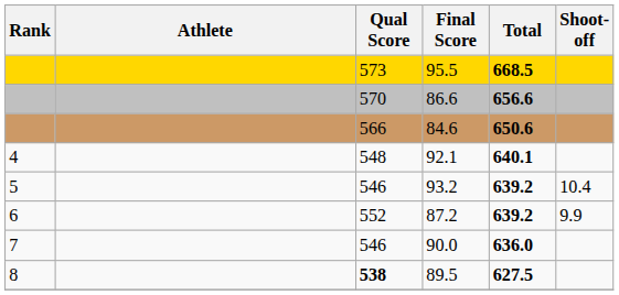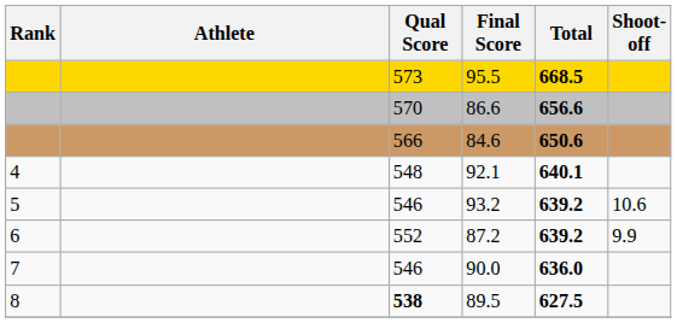 <table class="wikitable" style="font-size:95%" style="width:35em;" style="text-align:center">
 <tr>
 <th>Rank</th>
 <th width=250>Athlete</th>
 <th width=50>Qual Score</th>
 <th width=50>Final Score</th>
 <th width=50>Total</th>
 <th width=40>Shoot-off</th>
 </tr>
 <tr bgcolor=gold>
 <td></td>
 <td align=left></td>
 <td>573</td>
 <td>95.5</td>
 <td><strong>668.5</strong></td>
 <td></td>
 </tr>
 <tr bgcolor=silver>
 <td></td>
 <td align=left></td>
 <td>570</td>
 <td>86.6</td>
 <td><strong>656.6</strong></td>
 <td></td>
 </tr>
 <tr bgcolor=cc9966>
 <td></td>
 <td align=left></td>
 <td>566</td>
 <td>84.6</td>
 <td><strong>650.6</strong></td>
 <td></td>
 </tr>
 <tr>
 <td>4</td>
 <td align=left></td>
 <td>548</td>
 <td>92.1</td>
 <td><strong>640.1</strong></td>
 <td></td>
 </tr>
 <tr>
 <td>5</td>
 <td align=left></td>
 <td>546</td>
 <td>93.2</td>
 <td><strong>639.2</strong></td>
-<td>10.4</td>
+<td>10.6</td>
 </tr>
 <tr>
 <td>6</td>
 <td align=left></td>
 <td>552</td>
 <td>87.2</td>
 <td><strong>639.2</strong></td>
 <td>9.9</td>
 </tr>
 <tr>
 <td>7</td>
 <td align=left></td>
 <td>546</td>
 <td>90.0</td>
 <td><strong>636.0</strong></td>
 <td></td>
 </tr>
 <tr>
 <td>8</td>
 <td align=left></td>
 <td><strong>538</strong></td>
 <td>89.5</td>
 <td><strong>627.5</strong></td>
 <td></td>
 </tr>
 <tr>
 </tr>
 </table>
